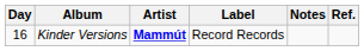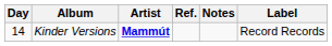 <table class="wikitable">
 <tr>
 <th>Day</th>
 <th>Album</th>
 <th>Artist</th>
+<th>Ref.</th>
+<th>Notes</th>
 <th>Label</th>
-<th>Notes</th>
-<th>Ref.</th>
 </tr>
 <tr>
-<td rowspan="1" style="text-align:center;">16</td>
+<td rowspan="1" style="text-align:center;">14</td>
 <td><em>Kinder Versions</em></td>
 <td><strong><a href='#'>Mammút</a></strong></td>
+<td style="text-align:center;"></td>
+<td></td>
 <td>Record Records</td>
-<td></td>
-<td style="text-align:center;"></td>
 </tr>
 </table>
